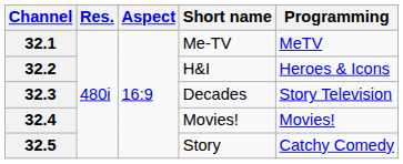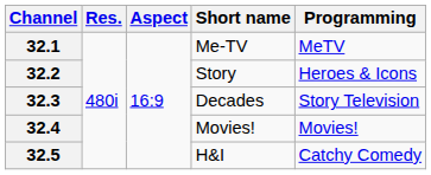 <table class="wikitable">
 <tr>
 <th scope = "col"><a href='#'>Channel</a></th>
 <th scope = "col"><a href='#'>Res.</a></th>
 <th scope = "col"><a href='#'>Aspect</a></th>
 <th scope = "col">Short name</th>
 <th scope = "col">Programming</th>
 </tr>
 <tr>
 <th scope = "row">32.1</th>
 <td rowspan=5><a href='#'>480i</a></td>
 <td rowspan=5><a href='#'>16:9</a></td>
 <td>Me-TV</td>
 <td><a href='#'>MeTV</a></td>
 </tr>
 <tr>
 <th scope = "row">32.2</th>
-<td>H&I</td>
+<td>Story</td>
 <td><a href='#'>Heroes & Icons</a></td>
 </tr>
 <tr>
 <th scope = "row">32.3</th>
 <td>Decades</td>
 <td><a href='#'>Story Television</a></td>
 </tr>
 <tr>
 <th scope = "row">32.4</th>
 <td>Movies!</td>
 <td><a href='#'>Movies!</a></td>
 </tr>
 <tr>
 <th scope = "row">32.5</th>
-<td>Story</td>
+<td>H&I</td>
 <td><a href='#'>Catchy Comedy</a></td>
 </tr>
 </table>
